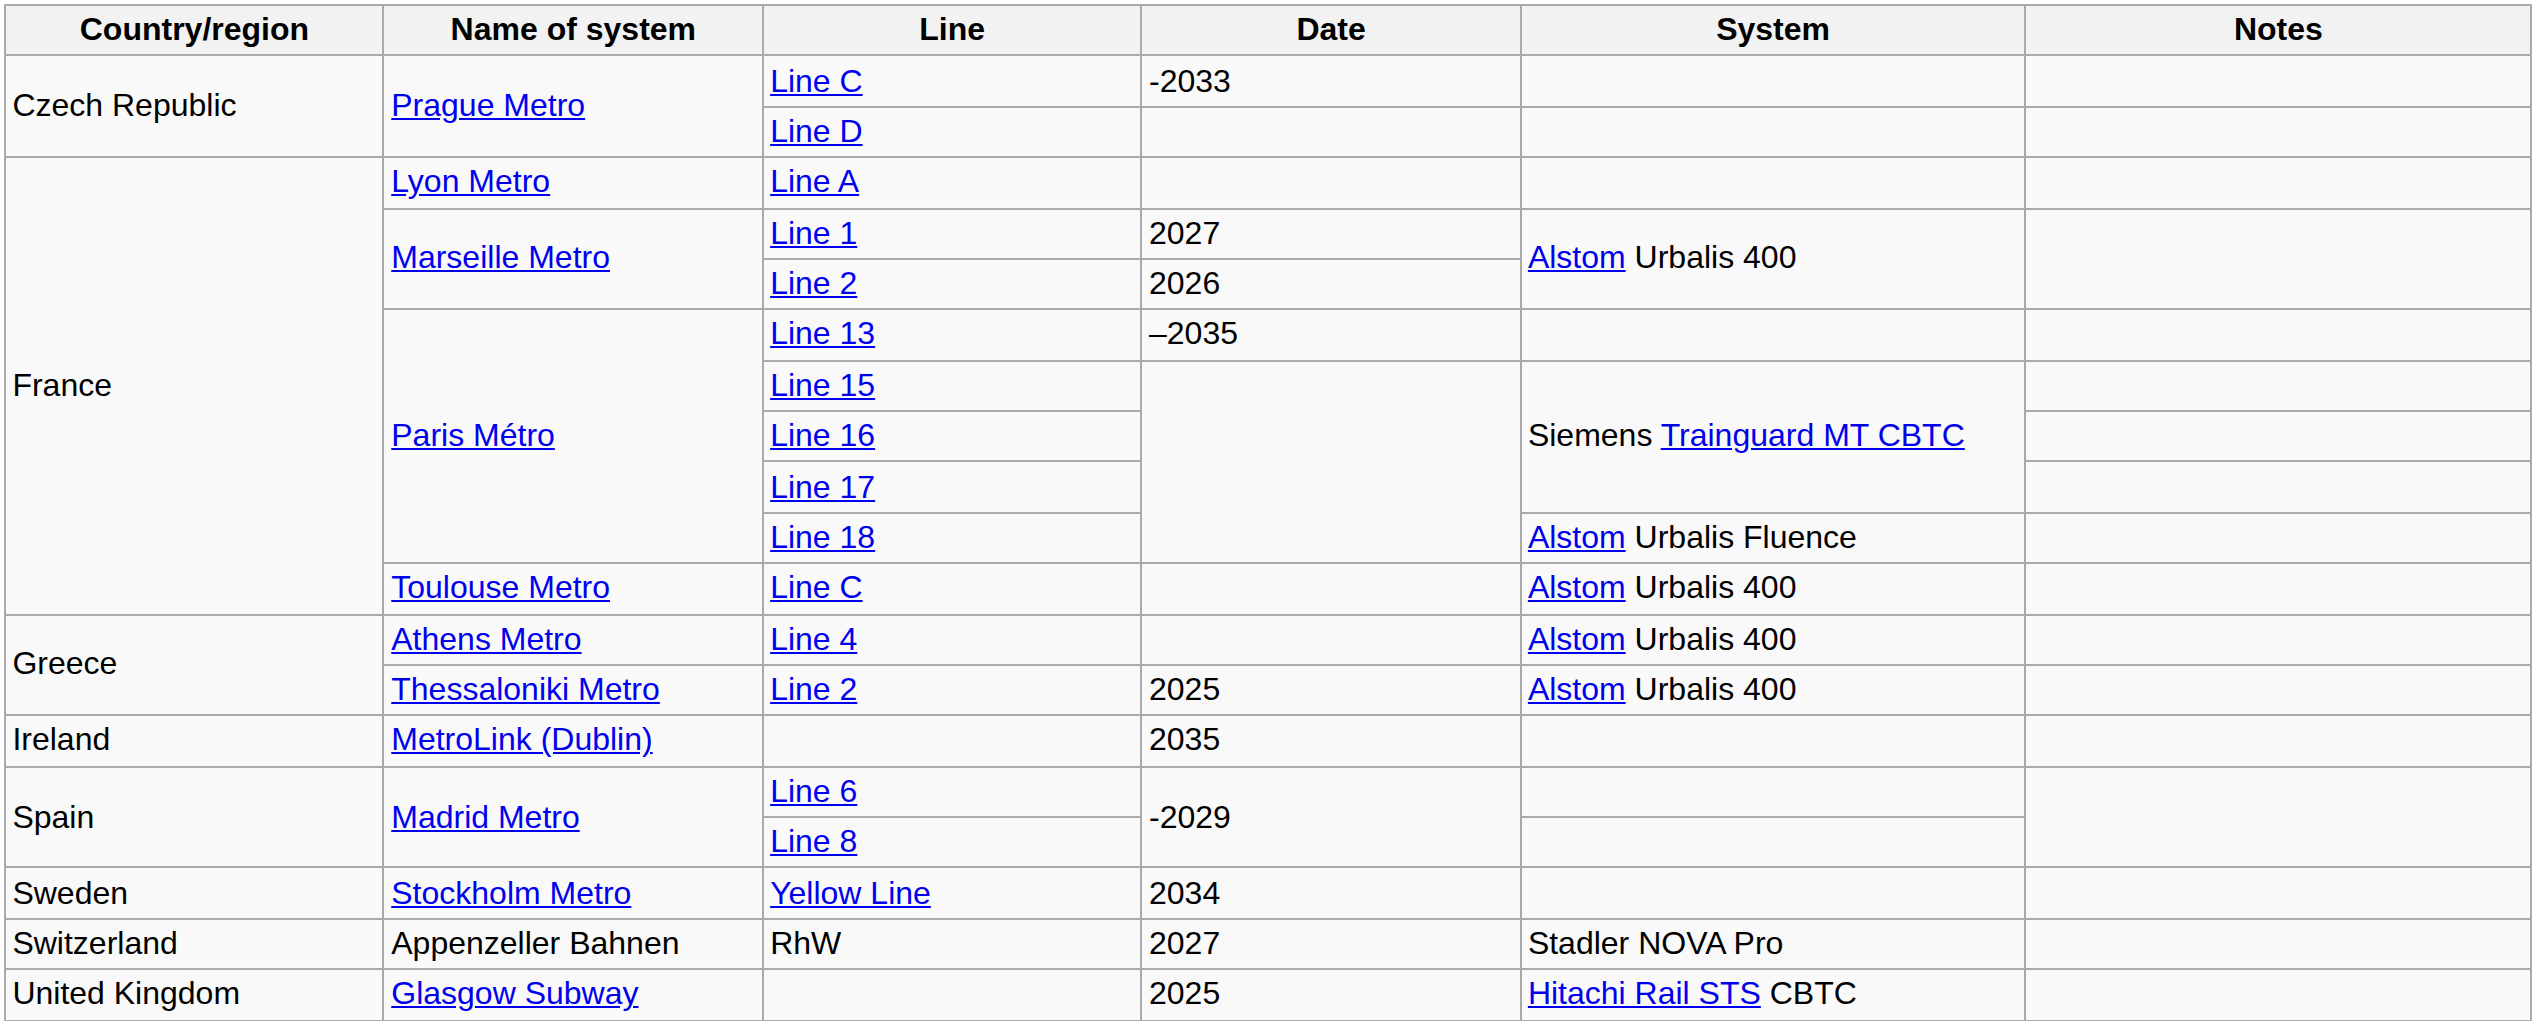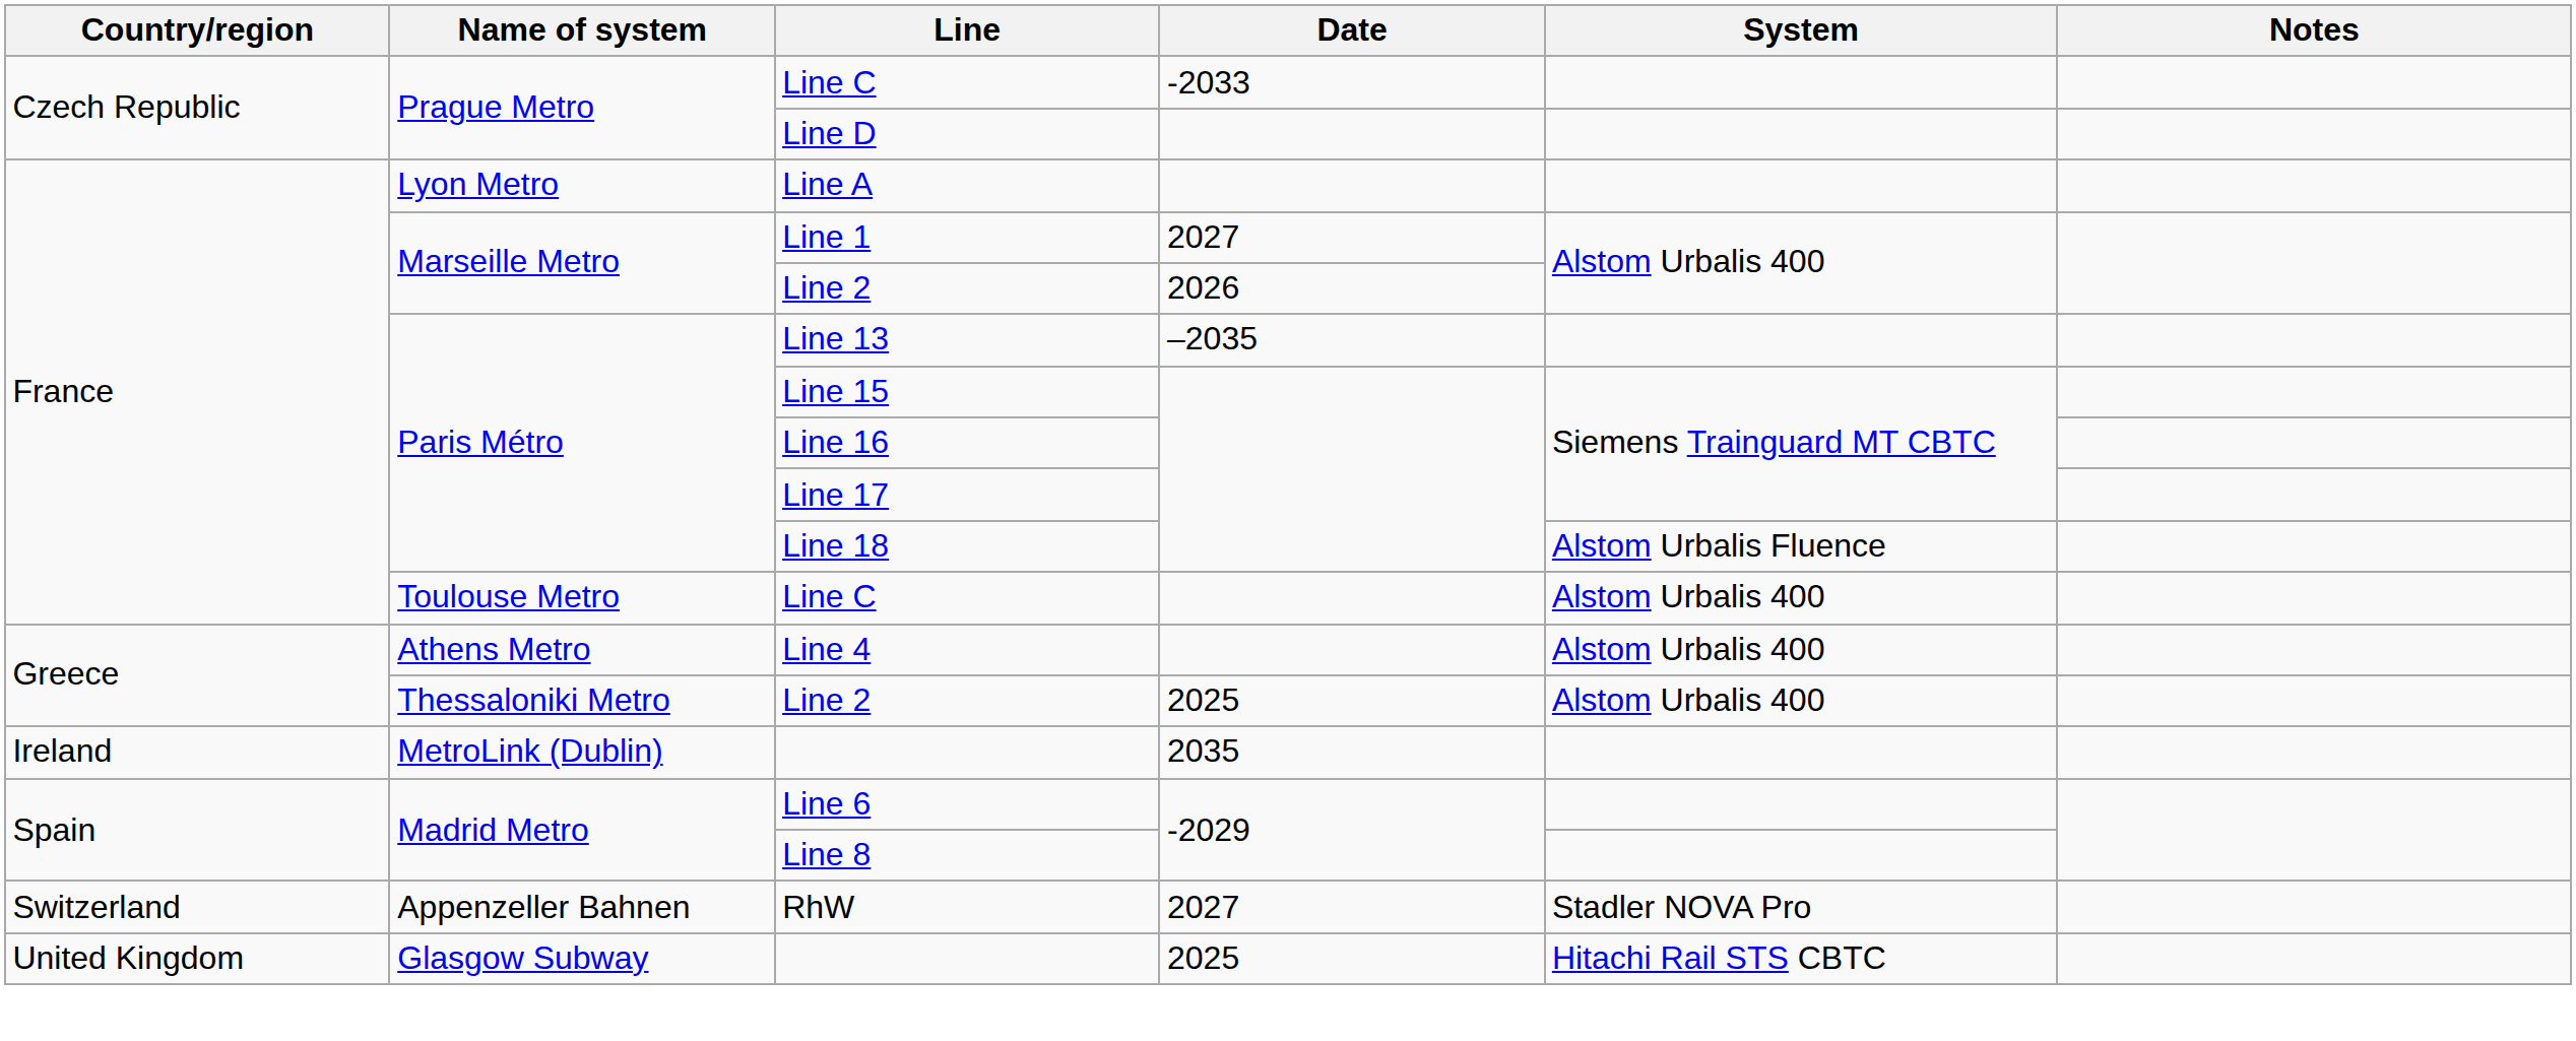 <table class="wikitable sortable" style="width:100%">
 <tr>
 <th style="width:15%">Country/region</th>
 <th style="width:15%">Name of system</th>
 <th style="width:15%">Line</th>
 <th style="width:15%">Date</th>
 <th style="width:20%">System</th>
 <th style="width:20%">Notes</th>
 </tr>
 <tr>
 <td rowspan="2">Czech Republic</td>
 <td rowspan="2"><a href='#'>Prague Metro</a></td>
 <td><a href='#'>Line C</a></td>
 <td>-2033</td>
 <td></td>
 <td></td>
 </tr>
 <tr>
 <td><a href='#'>Line D</a></td>
 <td></td>
 <td></td>
 <td></td>
 </tr>
 <tr>
 <td rowspan="9">France</td>
 <td><a href='#'>Lyon Metro</a></td>
 <td><a href='#'>Line A</a></td>
 <td></td>
 <td></td>
 <td></td>
 </tr>
 <tr>
 <td rowspan="2"><a href='#'>Marseille Metro</a></td>
 <td><a href='#'>Line 1</a></td>
 <td>2027</td>
 <td rowspan="2"><a href='#'>Alstom</a> Urbalis 400</td>
 <td rowspan="2"></td>
 </tr>
 <tr>
 <td><a href='#'>Line 2</a></td>
 <td>2026</td>
 </tr>
 <tr>
 <td rowspan="5"><a href='#'>Paris Métro</a></td>
 <td><a href='#'>Line 13</a></td>
 <td>–2035</td>
 <td></td>
 <td></td>
 </tr>
 <tr>
 <td><a href='#'>Line 15</a></td>
 <td rowspan="4"></td>
 <td rowspan="3">Siemens <a href='#'>Trainguard MT CBTC</a></td>
 <td></td>
 </tr>
 <tr>
 <td><a href='#'>Line 16</a></td>
 <td></td>
 </tr>
 <tr>
 <td><a href='#'>Line 17</a></td>
 <td></td>
 </tr>
 <tr>
 <td><a href='#'>Line 18</a></td>
 <td><a href='#'>Alstom</a> Urbalis Fluence</td>
 <td></td>
 </tr>
 <tr>
 <td><a href='#'>Toulouse Metro</a></td>
 <td><a href='#'>Line C</a></td>
 <td></td>
 <td><a href='#'>Alstom</a> Urbalis 400</td>
 <td></td>
 </tr>
 <tr>
 <td rowspan="2">Greece</td>
 <td><a href='#'>Athens Metro</a></td>
 <td><a href='#'>Line 4</a></td>
 <td></td>
 <td><a href='#'>Alstom</a> Urbalis 400</td>
 <td></td>
 </tr>
 <tr>
 <td><a href='#'>Thessaloniki Metro</a></td>
 <td><a href='#'>Line 2</a></td>
 <td>2025</td>
 <td><a href='#'>Alstom</a> Urbalis 400</td>
 <td></td>
 </tr>
 <tr>
 <td>Ireland</td>
 <td><a href='#'>MetroLink (Dublin)</a></td>
 <td></td>
 <td>2035</td>
 <td></td>
 <td></td>
 </tr>
 <tr>
 <td rowspan="2">Spain</td>
 <td rowspan="2"><a href='#'>Madrid Metro</a></td>
 <td><a href='#'>Line 6</a></td>
 <td rowspan="2">-2029</td>
 <td></td>
 <td rowspan="2"></td>
 </tr>
 <tr>
 <td><a href='#'>Line 8</a></td>
 <td></td>
 </tr>
 <tr>
-<td>Sweden</td>
-<td><a href='#'>Stockholm Metro</a></td>
-<td><a href='#'>Yellow Line</a></td>
-<td>2034</td>
-<td></td>
-<td></td>
-</tr>
-<tr>
 <td>Switzerland</td>
 <td>Appenzeller Bahnen</td>
 <td>RhW</td>
 <td>2027</td>
 <td>Stadler NOVA Pro</td>
 <td></td>
 </tr>
 <tr>
 <td>United Kingdom</td>
 <td><a href='#'>Glasgow Subway</a></td>
 <td></td>
 <td>2025</td>
 <td><a href='#'>Hitachi Rail STS</a> CBTC</td>
 <td></td>
 </tr>
 </table>
